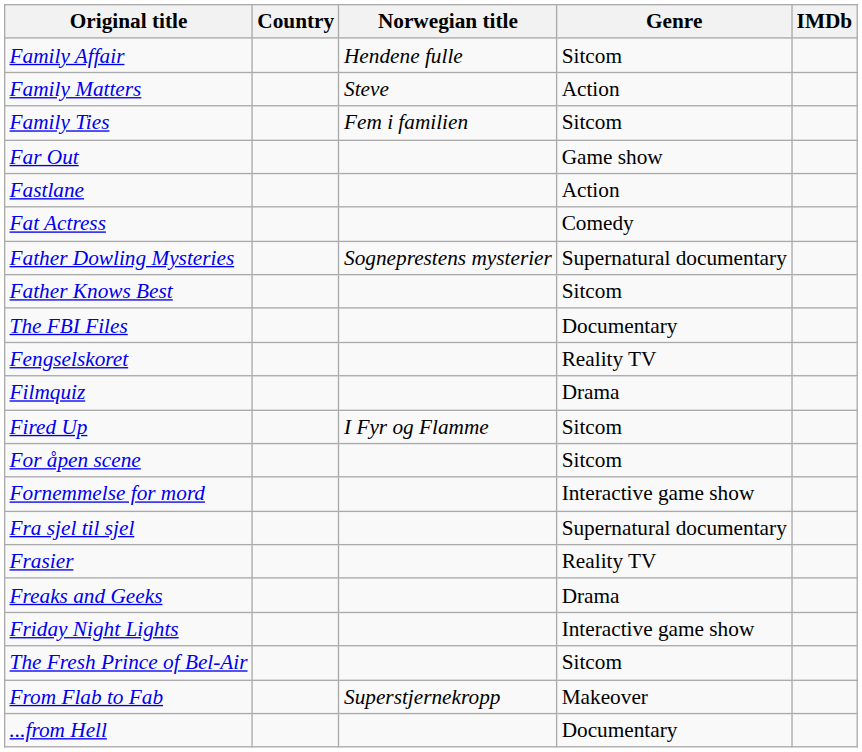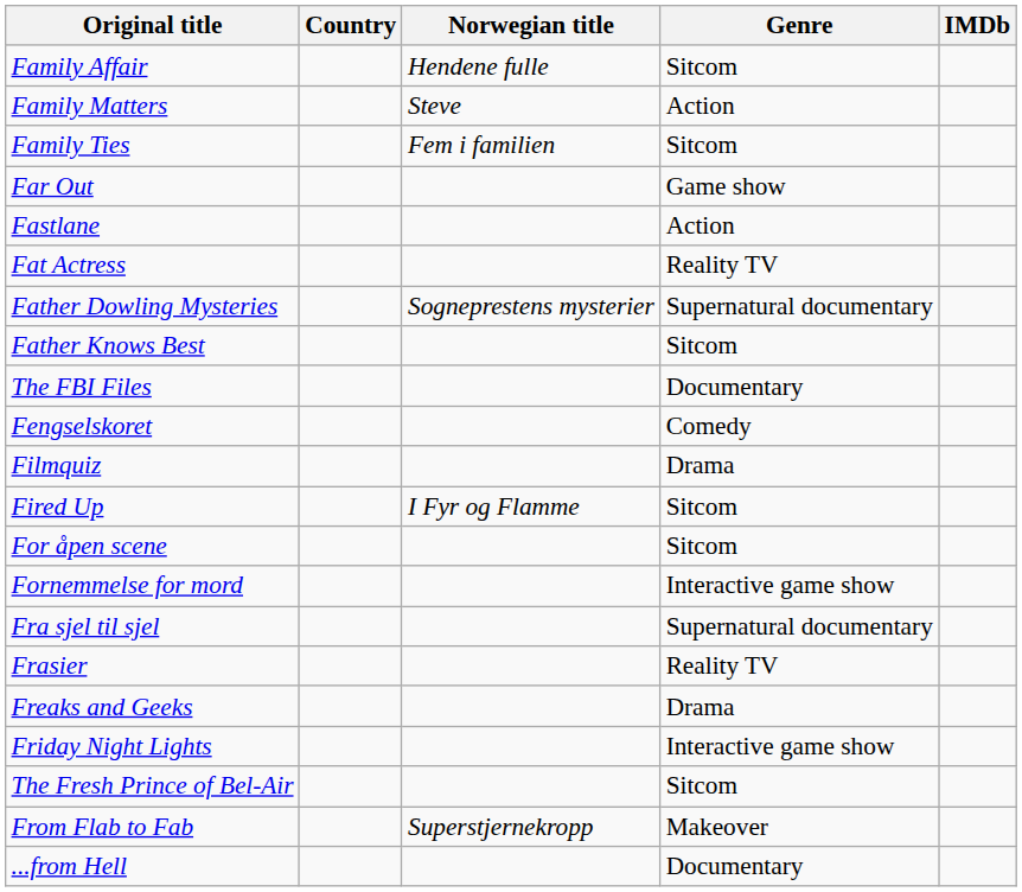 <table class="wikitable">
 <tr>
 <th>Original title</th>
 <th>Country</th>
 <th>Norwegian title</th>
 <th>Genre</th>
 <th>IMDb</th>
 </tr>
 <tr>
 <td><em><a href='#'>Family Affair</a></em></td>
 <td></td>
 <td><em>Hendene fulle</em></td>
 <td>Sitcom</td>
 <td></td>
 </tr>
 <tr>
 <td><em><a href='#'>Family Matters</a></em></td>
 <td></td>
 <td><em>Steve</em></td>
 <td>Action</td>
 <td></td>
 </tr>
 <tr>
 <td><em><a href='#'>Family Ties</a></em></td>
 <td></td>
 <td><em>Fem i familien</em></td>
 <td>Sitcom</td>
 <td></td>
 </tr>
 <tr>
 <td><em><a href='#'>Far Out</a></em></td>
 <td></td>
 <td></td>
 <td>Game show</td>
 <td></td>
 </tr>
 <tr>
 <td><em><a href='#'>Fastlane</a></em></td>
 <td></td>
 <td></td>
 <td>Action</td>
 <td></td>
 </tr>
 <tr>
 <td><em><a href='#'>Fat Actress</a></em></td>
 <td></td>
 <td></td>
-<td>Comedy</td>
+<td>Reality TV</td>
 <td></td>
 </tr>
 <tr>
 <td><em><a href='#'>Father Dowling Mysteries</a></em></td>
 <td></td>
 <td><em>Sogneprestens mysterier</em></td>
 <td>Supernatural documentary</td>
 <td></td>
 </tr>
 <tr>
 <td><em><a href='#'>Father Knows Best</a></em></td>
 <td></td>
 <td></td>
 <td>Sitcom</td>
 <td></td>
 </tr>
 <tr>
 <td><em><a href='#'>The FBI Files</a></em></td>
 <td></td>
 <td></td>
 <td>Documentary</td>
 <td></td>
 </tr>
 <tr>
 <td><em><a href='#'>Fengselskoret</a></em></td>
 <td></td>
 <td></td>
-<td>Reality TV</td>
+<td>Comedy</td>
 <td></td>
 </tr>
 <tr>
 <td><em><a href='#'>Filmquiz</a></em></td>
 <td></td>
 <td></td>
 <td>Drama</td>
 <td></td>
 </tr>
 <tr>
 <td><em><a href='#'>Fired Up</a></em></td>
 <td></td>
 <td><em>I Fyr og Flamme</em></td>
 <td>Sitcom</td>
 <td></td>
 </tr>
 <tr>
 <td><em><a href='#'>For åpen scene</a></em></td>
 <td></td>
 <td></td>
 <td>Sitcom</td>
 <td></td>
 </tr>
 <tr>
 <td><em><a href='#'>Fornemmelse for mord</a></em></td>
 <td></td>
 <td></td>
 <td>Interactive game show</td>
 <td></td>
 </tr>
 <tr>
 <td><em><a href='#'>Fra sjel til sjel</a></em></td>
 <td></td>
 <td></td>
 <td>Supernatural documentary</td>
 <td></td>
 </tr>
 <tr>
 <td><em><a href='#'>Frasier</a></em></td>
 <td></td>
 <td></td>
 <td>Reality TV</td>
 <td></td>
 </tr>
 <tr>
 <td><em><a href='#'>Freaks and Geeks</a></em></td>
 <td></td>
 <td></td>
 <td>Drama</td>
 <td></td>
 </tr>
 <tr>
 <td><em><a href='#'>Friday Night Lights</a></em></td>
 <td></td>
 <td></td>
 <td>Interactive game show</td>
 <td></td>
 </tr>
 <tr>
 <td><em><a href='#'>The Fresh Prince of Bel-Air</a></em></td>
 <td></td>
 <td></td>
 <td>Sitcom</td>
 <td></td>
 </tr>
 <tr>
 <td><em><a href='#'>From Flab to Fab</a></em></td>
 <td></td>
 <td><em>Superstjernekropp</em></td>
 <td>Makeover</td>
 <td></td>
 </tr>
 <tr>
 <td><em><a href='#'>...from Hell</a></em></td>
 <td></td>
 <td></td>
 <td>Documentary</td>
 <td></td>
 </tr>
 </table>
